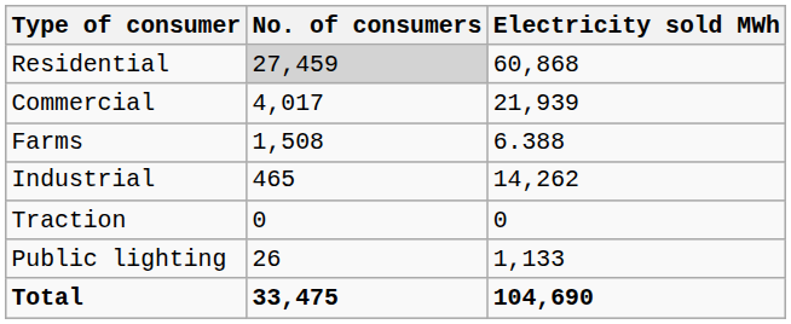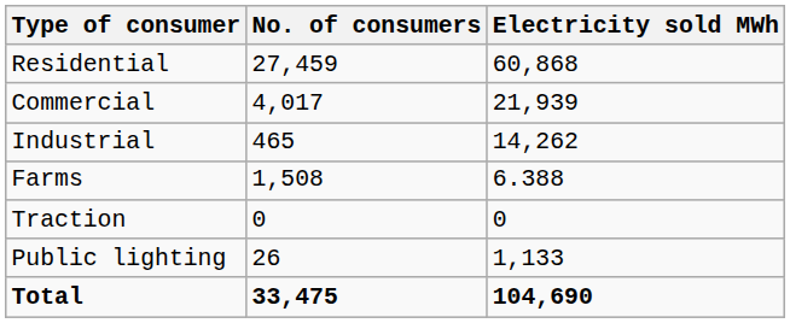 <table class="wikitable">
 <tr>
 <th>Type of consumer</th>
 <th>No. of consumers</th>
 <th>Electricity sold MWh</th>
 </tr>
 <tr>
 <td>Residential</td>
-<td style="background: lightgrey;">27,459</td>
+<td>27,459</td>
 <td>60,868</td>
 </tr>
 <tr>
 <td>Commercial</td>
 <td>4,017</td>
 <td>21,939</td>
 </tr>
 <tr>
+<td>Industrial</td>
+<td>465</td>
+<td>14,262</td>
+</tr>
+<tr>
 <td>Farms</td>
 <td>1,508</td>
 <td>6.388</td>
-</tr>
-<tr>
-<td>Industrial</td>
-<td>465</td>
-<td>14,262</td>
 </tr>
 <tr>
 <td>Traction</td>
 <td>0</td>
 <td>0</td>
 </tr>
 <tr>
 <td>Public lighting</td>
 <td>26</td>
 <td>1,133</td>
 </tr>
 <tr>
 <td><strong>Total</strong></td>
 <td><strong>33,475</strong></td>
 <td><strong>104,690</strong></td>
 </tr>
 </table>
